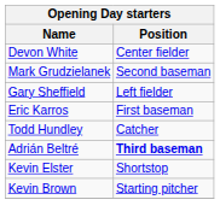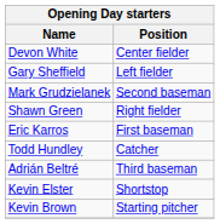 <table class="wikitable" style="text-align:left">
 <tr>
 <th colspan="2">Opening Day starters</th>
 </tr>
 <tr>
 <th>Name</th>
 <th>Position</th>
 </tr>
 <tr>
 <td><a href='#'>Devon White</a></td>
 <td><a href='#'>Center fielder</a></td>
 </tr>
 <tr>
+<td><a href='#'>Gary Sheffield</a></td>
+<td><a href='#'>Left fielder</a></td>
+</tr>
+<tr>
 <td><a href='#'>Mark Grudzielanek</a></td>
 <td><a href='#'>Second baseman</a></td>
 </tr>
 <tr>
-<td><a href='#'>Gary Sheffield</a></td>
-<td><a href='#'>Left fielder</a></td>
+<td><a href='#'>Shawn Green</a></td>
+<td><a href='#'>Right fielder</a></td>
 </tr>
 <tr>
 <td><a href='#'>Eric Karros</a></td>
 <td><a href='#'>First baseman</a></td>
 </tr>
 <tr>
 <td><a href='#'>Todd Hundley</a></td>
 <td><a href='#'>Catcher</a></td>
 </tr>
 <tr>
 <td><a href='#'>Adrián Beltré</a></td>
-<td><strong><a href='#'>Third baseman</a></strong></td>
+<td><a href='#'>Third baseman</a></td>
 </tr>
 <tr>
 <td><a href='#'>Kevin Elster</a></td>
 <td><a href='#'>Shortstop</a></td>
 </tr>
 <tr>
 <td><a href='#'>Kevin Brown</a></td>
 <td><a href='#'>Starting pitcher</a></td>
 </tr>
 <tr>
 </tr>
 </table>
